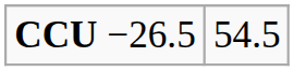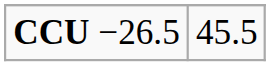 <table class="wikitable">
 <tr align="center">
 </tr>
 <tr align="center">
 <td><strong>CCU</strong> −26.5</td>
-<td>54.5</td>
+<td>45.5</td>
 </tr>
 </table>
